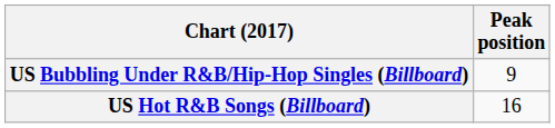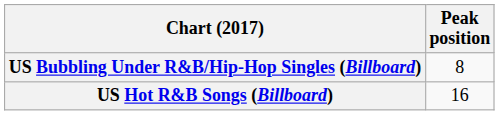 <table class="wikitable plainrowheaders" style="text-align:center">
 <tr>
 <th scope="col">Chart (2017)</th>
 <th scope="col">Peak<br>position</th>
 </tr>
 <tr>
 <th scope="row">US <a href='#'>Bubbling Under R&B/Hip-Hop Singles</a> (<em><a href='#'>Billboard</a></em>)</th>
-<td>9</td>
+<td>8</td>
 </tr>
 <tr>
 <th scope="row">US <a href='#'>Hot R&B Songs</a> (<em><a href='#'>Billboard</a></em>)</th>
 <td>16</td>
 </tr>
 </table>
